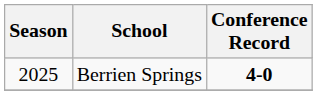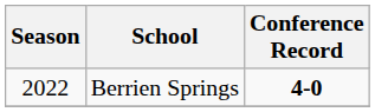 <table class="wikitable sortable" style="text-align:center">
 <tr>
 <th>Season</th>
 <th>School</th>
 <th>Conference<br>Record</th>
 </tr>
 <tr>
-<td>2025</td>
+<td>2022</td>
 <td>Berrien Springs</td>
 <td><strong>4-0</strong></td>
 </tr>
 <tr>
 </tr>
 </table>
